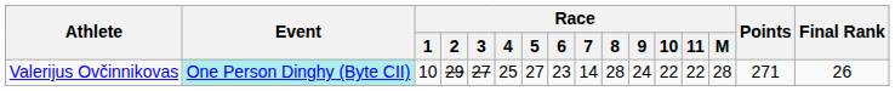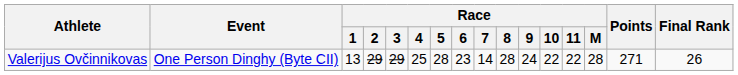 <table class="wikitable" border="1" style="font-size:90%">
 <tr>
 <th rowspan=2>Athlete</th>
 <th rowspan=2>Event</th>
 <th colspan=12>Race</th>
 <th rowspan=2>Points</th>
 <th rowspan=2>Final Rank</th>
 </tr>
 <tr>
 <th>1</th>
 <th>2</th>
 <th>3</th>
 <th>4</th>
 <th>5</th>
 <th>6</th>
 <th>7</th>
 <th>8</th>
 <th>9</th>
 <th>10</th>
 <th>11</th>
 <th>M</th>
 </tr>
 <tr>
 <td><a href='#'>Valerijus Ovčinnikovas</a></td>
-<td style="background: paleturquoise;"><a href='#'>One Person Dinghy (Byte CII)</a></td>
-<td align=center>10</td>
+<td><a href='#'>One Person Dinghy (Byte CII)</a></td>
+<td align=center>13</td>
 <td align=center><s>29</s></td>
-<td align=center><s>27</s></td>
+<td align=center><s>29</s></td>
 <td align=center>25</td>
-<td align=center>27</td>
+<td align=center>28</td>
 <td align=center>23</td>
 <td align=center>14</td>
 <td align=center>28</td>
 <td align=center>24</td>
 <td align=center>22</td>
 <td align=center>22</td>
 <td align=center>28</td>
 <td align=center>271</td>
 <td align=center>26</td>
 </tr>
 </table>
